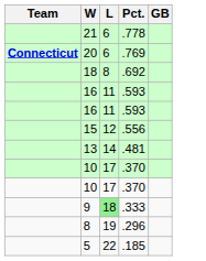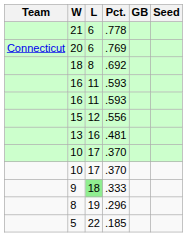 <table class=wikitable>
 <tr>
 <th>Team</th>
 <th>W</th>
 <th>L</th>
 <th>Pct.</th>
 <th>GB</th>
+<th>Seed</th>
 </tr>
 <tr bgcolor=#ccffcc>
 <td></td>
 <td>21</td>
 <td>6</td>
 <td>.778</td>
 <td></td>
+<td></td>
 </tr>
 <tr bgcolor=#ccffcc>
-<td><strong><a href='#'>Connecticut</a></strong></td>
+<td><a href='#'>Connecticut</a></td>
 <td>20</td>
 <td>6</td>
 <td>.769</td>
+<td></td>
 <td></td>
 </tr>
 <tr bgcolor=#ccffcc>
 <td></td>
 <td>18</td>
 <td>8</td>
 <td>.692</td>
 <td></td>
-</tr>
-<tr bgcolor=#ccffcc>
-<td></td>
-<td>16</td>
-<td>11</td>
-<td>.593</td>
 <td></td>
 </tr>
 <tr bgcolor=#ccffcc>
 <td></td>
 <td>16</td>
 <td>11</td>
 <td>.593</td>
 <td></td>
+<td></td>
+</tr>
+<tr bgcolor=#ccffcc>
+<td></td>
+<td>16</td>
+<td>11</td>
+<td>.593</td>
+<td></td>
+<td></td>
 </tr>
 <tr bgcolor=#ccffcc>
 <td></td>
 <td>15</td>
 <td>12</td>
 <td>.556</td>
 <td></td>
+<td></td>
 </tr>
 <tr bgcolor=#ccffcc>
 <td></td>
 <td>13</td>
-<td>14</td>
+<td>16</td>
 <td>.481</td>
+<td></td>
 <td></td>
 </tr>
 <tr bgcolor=#ccffcc>
 <td></td>
 <td>10</td>
 <td>17</td>
 <td>.370</td>
 <td></td>
+<td></td>
 </tr>
 <tr>
 <td></td>
 <td>10</td>
 <td>17</td>
 <td>.370</td>
+<td></td>
 <td></td>
 </tr>
 <tr>
 <td></td>
 <td>9</td>
 <td style="background: lightgreen;">18</td>
 <td>.333</td>
 <td></td>
+<td></td>
 </tr>
 <tr>
 <td></td>
 <td>8</td>
 <td>19</td>
 <td>.296</td>
+<td></td>
 <td></td>
 </tr>
 <tr>
 <td></td>
 <td>5</td>
 <td>22</td>
 <td>.185</td>
 <td></td>
+<td></td>
 </tr>
 </table>
